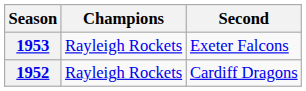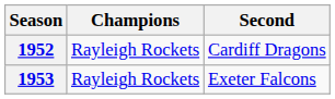 <table class="wikitable" style="font-size: 90%">
 <tr>
 <th>Season</th>
 <th>Champions</th>
 <th>Second</th>
 </tr>
 <tr>
+<th><a href='#'>1952</a></th>
+<td><a href='#'>Rayleigh Rockets</a></td>
+<td><a href='#'>Cardiff Dragons</a></td>
+</tr>
+<tr>
 <th><a href='#'>1953</a></th>
 <td><a href='#'>Rayleigh Rockets</a></td>
 <td><a href='#'>Exeter Falcons</a></td>
 </tr>
-<tr>
-<th><a href='#'>1952</a></th>
-<td><a href='#'>Rayleigh Rockets</a></td>
-<td><a href='#'>Cardiff Dragons</a></td>
-</tr>
 </table>
